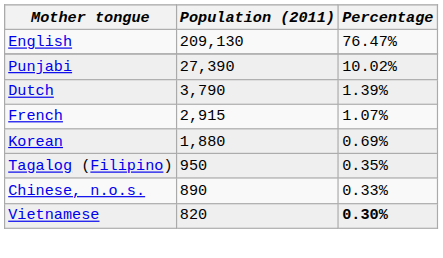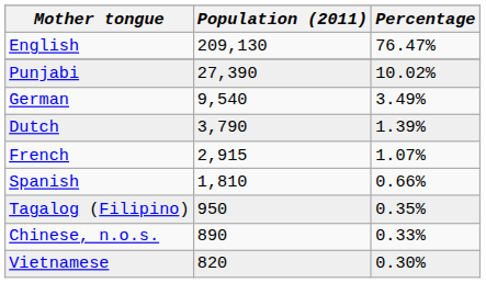 <table class="wikitable" style="float:left;">
 <tr style="background:darkGrey;">
 <th><em>Mother tongue</em></th>
 <th><em>Population (2011)</em></th>
 <th><em>Percentage</em></th>
 </tr>
 <tr>
 <td><a href='#'>English</a></td>
 <td>209,130</td>
 <td>76.47%</td>
 </tr>
 <tr>
 </tr>
 <tr style="background:#efefef; color:black">
 <td><a href='#'>Punjabi</a></td>
 <td>27,390</td>
 <td>10.02%</td>
 </tr>
+<tr>
+<td><a href='#'>German</a></td>
+<td>9,540</td>
+<td>3.49%</td>
+</tr>
 <tr style="background:#efefef; color:black">
 <td><a href='#'>Dutch</a></td>
 <td>3,790</td>
 <td>1.39%</td>
 </tr>
 <tr>
 <td><a href='#'>French</a></td>
 <td>2,915</td>
 <td>1.07%</td>
 </tr>
-<tr style="background:#efefef; color:black">
-<td><a href='#'>Korean</a></td>
-<td>1,880</td>
-<td>0.69%</td>
+<tr>
+<td><a href='#'>Spanish</a></td>
+<td>1,810</td>
+<td>0.66%</td>
 </tr>
 <tr style="background:#efefef; color:black">
 <td><a href='#'>Tagalog</a> (<a href='#'>Filipino</a>)</td>
 <td>950</td>
 <td>0.35%</td>
 </tr>
 <tr>
 <td><a href='#'>Chinese, n.o.s.</a></td>
 <td>890</td>
 <td>0.33%</td>
 </tr>
 <tr style="background:#efefef; color:black">
 <td><a href='#'>Vietnamese</a></td>
 <td>820</td>
-<td><strong>0.30%</strong></td>
+<td>0.30%</td>
 </tr>
 </table>
